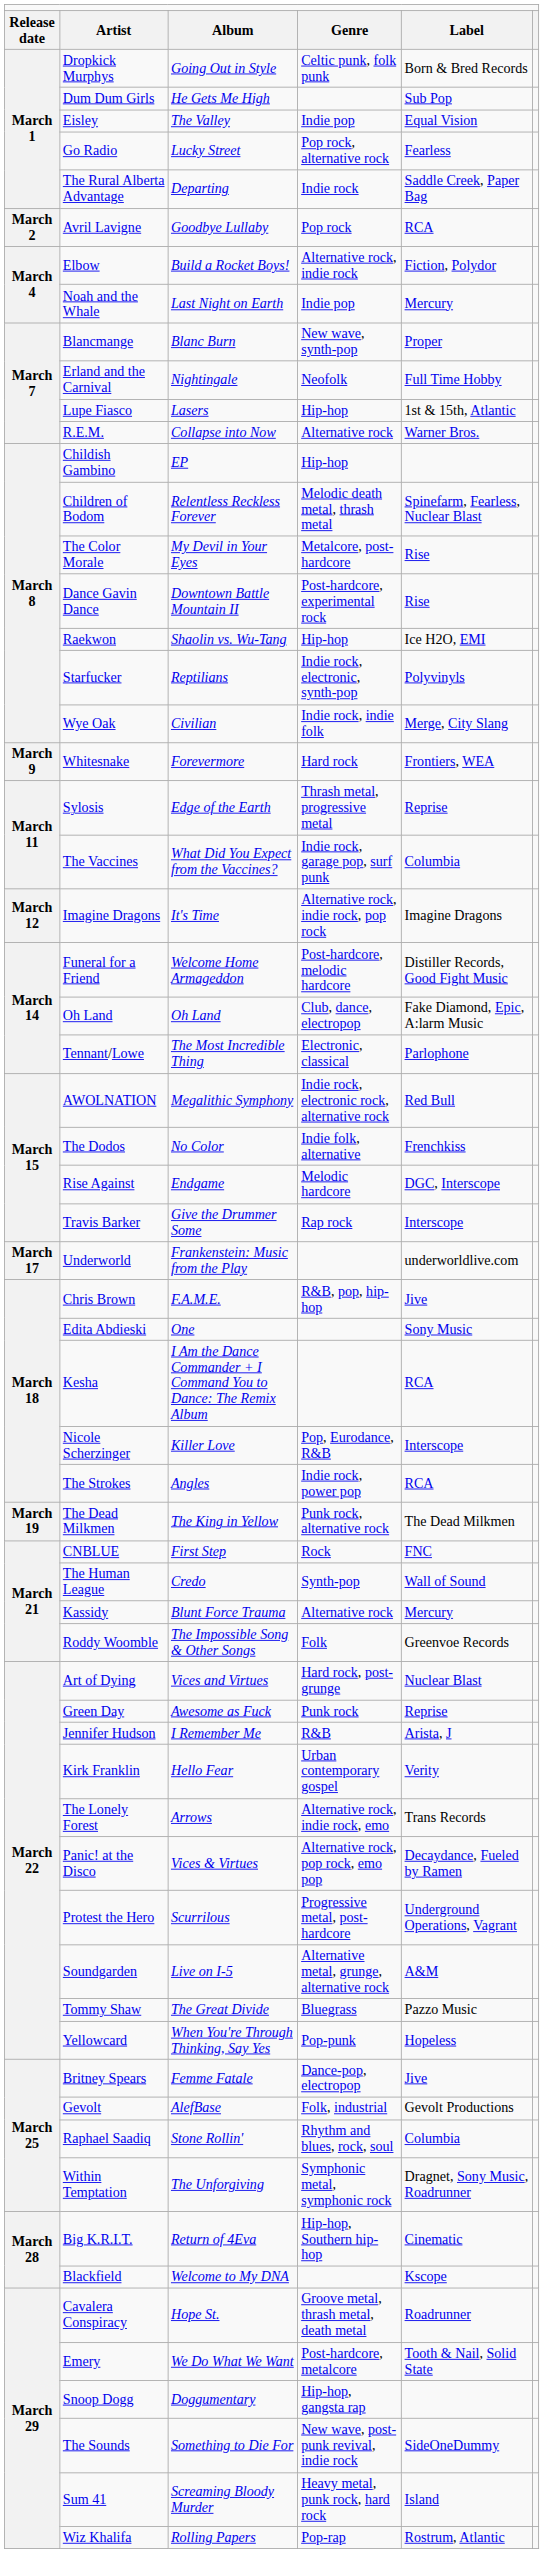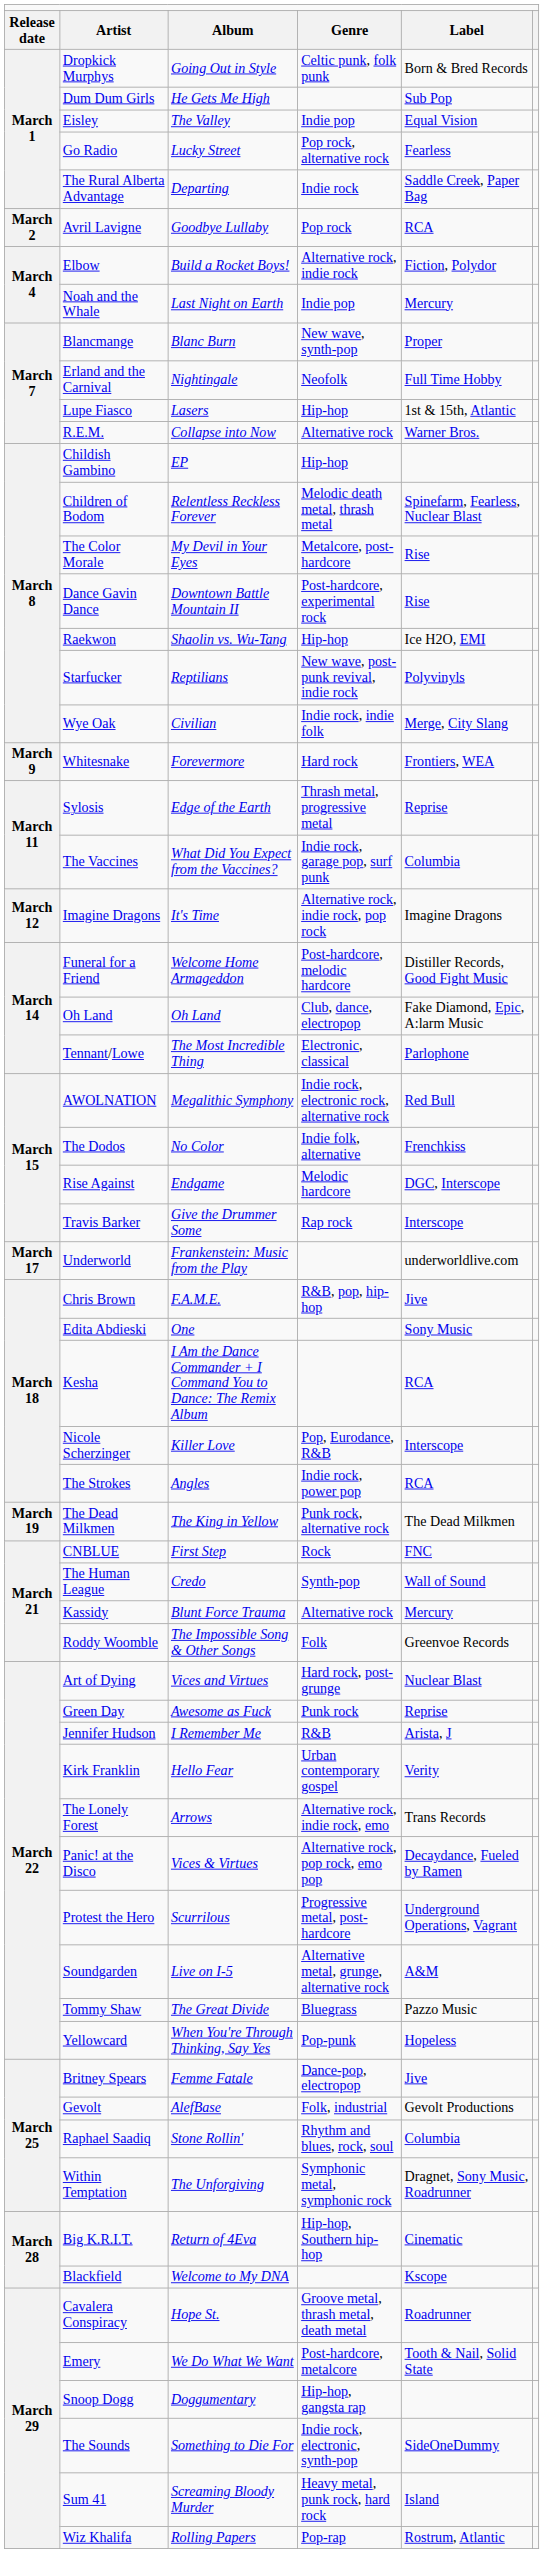 <table class="wikitable plainrowheaders">
 <tr>
 <td colspan="6" style="text-align:center;"></td>
 </tr>
 <tr>
 <th scope="col">Release date</th>
 <th scope="col">Artist</th>
 <th scope="col">Album</th>
 <th scope="col">Genre</th>
 <th scope="col">Label</th>
 <th scope="col"></th>
 </tr>
 <tr>
 <th scope="row" rowspan="5" style="text-align:center;">March<br>1</th>
 <td><a href='#'>Dropkick Murphys</a></td>
 <td><em><a href='#'>Going Out in Style</a></em></td>
 <td><a href='#'>Celtic punk</a>, <a href='#'>folk punk</a></td>
 <td>Born & Bred Records</td>
 <td></td>
 </tr>
 <tr>
 <td><a href='#'>Dum Dum Girls</a></td>
 <td><em><a href='#'>He Gets Me High</a></em></td>
 <td></td>
 <td><a href='#'>Sub Pop</a></td>
 <td></td>
 </tr>
 <tr>
 <td><a href='#'>Eisley</a></td>
 <td><em><a href='#'>The Valley</a></em></td>
 <td><a href='#'>Indie pop</a></td>
 <td><a href='#'>Equal Vision</a></td>
 <td></td>
 </tr>
 <tr>
 <td><a href='#'>Go Radio</a></td>
 <td><em><a href='#'>Lucky Street</a></em></td>
 <td><a href='#'>Pop rock</a>, <a href='#'>alternative rock</a></td>
 <td><a href='#'>Fearless</a></td>
 <td></td>
 </tr>
 <tr>
 <td><a href='#'>The Rural Alberta Advantage</a></td>
 <td><em><a href='#'>Departing</a></em></td>
 <td><a href='#'>Indie rock</a></td>
 <td><a href='#'>Saddle Creek</a>, <a href='#'>Paper Bag</a></td>
 <td></td>
 </tr>
 <tr>
 <th scope="row" style="text-align:center;">March<br>2</th>
 <td><a href='#'>Avril Lavigne</a></td>
 <td><em><a href='#'>Goodbye Lullaby</a></em></td>
 <td><a href='#'>Pop rock</a></td>
 <td><a href='#'>RCA</a></td>
 <td></td>
 </tr>
 <tr>
 <th scope="row" rowspan="2" style="text-align:center;">March<br>4</th>
 <td><a href='#'>Elbow</a></td>
 <td><em><a href='#'>Build a Rocket Boys!</a></em></td>
 <td><a href='#'>Alternative rock</a>, <a href='#'>indie rock</a></td>
 <td><a href='#'>Fiction</a>, <a href='#'>Polydor</a></td>
 <td></td>
 </tr>
 <tr>
 <td><a href='#'>Noah and the Whale</a></td>
 <td><em><a href='#'>Last Night on Earth</a></em></td>
 <td><a href='#'>Indie pop</a></td>
 <td><a href='#'>Mercury</a></td>
 <td></td>
 </tr>
 <tr>
 <th scope="row" rowspan="4" style="text-align:center;">March<br>7</th>
 <td><a href='#'>Blancmange</a></td>
 <td><em><a href='#'>Blanc Burn</a></em></td>
 <td><a href='#'>New wave</a>, <a href='#'>synth-pop</a></td>
 <td><a href='#'>Proper</a></td>
 <td></td>
 </tr>
 <tr>
 <td><a href='#'>Erland and the Carnival</a></td>
 <td><em><a href='#'>Nightingale</a></em></td>
 <td><a href='#'>Neofolk</a></td>
 <td><a href='#'>Full Time Hobby</a></td>
 <td></td>
 </tr>
 <tr>
 <td><a href='#'>Lupe Fiasco</a></td>
 <td><em><a href='#'>Lasers</a></em></td>
 <td><a href='#'>Hip-hop</a></td>
 <td>1st & 15th, <a href='#'>Atlantic</a></td>
 <td></td>
 </tr>
 <tr>
 <td><a href='#'>R.E.M.</a></td>
 <td><em><a href='#'>Collapse into Now</a></em></td>
 <td><a href='#'>Alternative rock</a></td>
 <td><a href='#'>Warner Bros.</a></td>
 <td></td>
 </tr>
 <tr>
 <th scope="row" rowspan="7" style="text-align:center;">March<br>8</th>
 <td><a href='#'>Childish Gambino</a></td>
 <td><em><a href='#'>EP</a></em></td>
 <td><a href='#'>Hip-hop</a></td>
 <td></td>
 <td></td>
 </tr>
 <tr>
 <td><a href='#'>Children of Bodom</a></td>
 <td><em><a href='#'>Relentless Reckless Forever</a></em></td>
 <td><a href='#'>Melodic death metal</a>, <a href='#'>thrash metal</a></td>
 <td><a href='#'>Spinefarm</a>, <a href='#'>Fearless</a>, <a href='#'>Nuclear Blast</a></td>
 <td></td>
 </tr>
 <tr>
 <td><a href='#'>The Color Morale</a></td>
 <td><em><a href='#'>My Devil in Your Eyes</a></em></td>
 <td><a href='#'>Metalcore</a>, <a href='#'>post-hardcore</a></td>
 <td><a href='#'>Rise</a></td>
 <td></td>
 </tr>
 <tr>
 <td><a href='#'>Dance Gavin Dance</a></td>
 <td><em><a href='#'>Downtown Battle Mountain II</a></em></td>
 <td><a href='#'>Post-hardcore</a>, <a href='#'>experimental rock</a></td>
 <td><a href='#'>Rise</a></td>
 <td></td>
 </tr>
 <tr>
 <td><a href='#'>Raekwon</a></td>
 <td><em><a href='#'>Shaolin vs. Wu-Tang</a></em></td>
 <td><a href='#'>Hip-hop</a></td>
 <td>Ice H2O, <a href='#'>EMI</a></td>
 <td></td>
 </tr>
 <tr>
 <td><a href='#'>Starfucker</a></td>
 <td><em><a href='#'>Reptilians</a></em></td>
-<td><a href='#'>Indie rock</a>, <a href='#'>electronic</a>, <a href='#'>synth-pop</a></td>
+<td><a href='#'>New wave</a>, <a href='#'>post-punk revival</a>, <a href='#'>indie rock</a></td>
 <td><a href='#'>Polyvinyls</a></td>
 <td></td>
 </tr>
 <tr>
 <td><a href='#'>Wye Oak</a></td>
 <td><em><a href='#'>Civilian</a></em></td>
 <td><a href='#'>Indie rock</a>, <a href='#'>indie folk</a></td>
 <td><a href='#'>Merge</a>, <a href='#'>City Slang</a></td>
 <td></td>
 </tr>
 <tr>
 <th scope="row" style="text-align:center;">March<br>9</th>
 <td><a href='#'>Whitesnake</a></td>
 <td><em><a href='#'>Forevermore</a></em></td>
 <td><a href='#'>Hard rock</a></td>
 <td><a href='#'>Frontiers</a>, <a href='#'>WEA</a></td>
 <td></td>
 </tr>
 <tr>
 <th scope="row" rowspan="2" style="text-align:center;">March<br>11</th>
 <td><a href='#'>Sylosis</a></td>
 <td><em><a href='#'>Edge of the Earth</a></em></td>
 <td><a href='#'>Thrash metal</a>, <a href='#'>progressive metal</a></td>
 <td><a href='#'>Reprise</a></td>
 <td></td>
 </tr>
 <tr>
 <td><a href='#'>The Vaccines</a></td>
 <td><em><a href='#'>What Did You Expect from the Vaccines?</a></em></td>
 <td><a href='#'>Indie rock</a>, <a href='#'>garage pop</a>, <a href='#'>surf punk</a></td>
 <td><a href='#'>Columbia</a></td>
 <td></td>
 </tr>
 <tr>
 <th scope="row" style="text-align:center;">March<br>12</th>
 <td><a href='#'>Imagine Dragons</a></td>
 <td><em><a href='#'>It's Time</a></em></td>
 <td><a href='#'>Alternative rock</a>, <a href='#'>indie rock</a>, <a href='#'>pop rock</a></td>
 <td>Imagine Dragons</td>
 <td></td>
 </tr>
 <tr>
 <th scope="row" rowspan="3" style="text-align:center;">March<br>14</th>
 <td><a href='#'>Funeral for a Friend</a></td>
 <td><em><a href='#'>Welcome Home Armageddon</a></em></td>
 <td><a href='#'>Post-hardcore</a>, <a href='#'>melodic hardcore</a></td>
 <td>Distiller Records, <a href='#'>Good Fight Music</a></td>
 <td></td>
 </tr>
 <tr>
 <td><a href='#'>Oh Land</a></td>
 <td><em><a href='#'>Oh Land</a></em></td>
 <td><a href='#'>Club</a>, <a href='#'>dance</a>, <a href='#'>electropop</a></td>
 <td>Fake Diamond, <a href='#'>Epic</a>, A:larm Music</td>
 <td></td>
 </tr>
 <tr>
 <td><a href='#'>Tennant</a>/<a href='#'>Lowe</a></td>
 <td><em><a href='#'>The Most Incredible Thing</a></em></td>
 <td><a href='#'>Electronic</a>, <a href='#'>classical</a></td>
 <td><a href='#'>Parlophone</a></td>
 <td></td>
 </tr>
 <tr>
 <th scope="row" rowspan="4" style="text-align:center;">March<br>15</th>
 <td><a href='#'>AWOLNATION</a></td>
 <td><em><a href='#'>Megalithic Symphony</a></em></td>
 <td><a href='#'>Indie rock</a>, <a href='#'>electronic rock</a>, <a href='#'>alternative rock</a></td>
 <td><a href='#'>Red Bull</a></td>
 <td></td>
 </tr>
 <tr>
 <td><a href='#'>The Dodos</a></td>
 <td><em><a href='#'>No Color</a></em></td>
 <td><a href='#'>Indie folk</a>, <a href='#'>alternative</a></td>
 <td><a href='#'>Frenchkiss</a></td>
 <td></td>
 </tr>
 <tr>
 <td><a href='#'>Rise Against</a></td>
 <td><em><a href='#'>Endgame</a></em></td>
 <td><a href='#'>Melodic hardcore</a></td>
 <td><a href='#'>DGC</a>, <a href='#'>Interscope</a></td>
 <td></td>
 </tr>
 <tr>
 <td><a href='#'>Travis Barker</a></td>
 <td><em><a href='#'>Give the Drummer Some</a></em></td>
 <td><a href='#'>Rap rock</a></td>
 <td><a href='#'>Interscope</a></td>
 <td></td>
 </tr>
 <tr>
 <th scope="row" style="text-align:center;">March<br>17</th>
 <td><a href='#'>Underworld</a></td>
 <td><em><a href='#'>Frankenstein: Music from the Play</a></em></td>
 <td></td>
 <td>underworldlive.com</td>
 <td></td>
 </tr>
 <tr>
 <th scope="row" rowspan="5" style="text-align:center;">March<br>18</th>
 <td><a href='#'>Chris Brown</a></td>
 <td><em><a href='#'>F.A.M.E.</a></em></td>
 <td><a href='#'>R&B</a>, <a href='#'>pop</a>, <a href='#'>hip-hop</a></td>
 <td><a href='#'>Jive</a></td>
 <td></td>
 </tr>
 <tr>
 <td><a href='#'>Edita Abdieski</a></td>
 <td><em><a href='#'>One</a></em></td>
 <td></td>
 <td><a href='#'>Sony Music</a></td>
 <td></td>
 </tr>
 <tr>
 <td><a href='#'>Kesha</a></td>
 <td><em><a href='#'>I Am the Dance Commander + I Command You to Dance: The Remix Album</a></em></td>
 <td></td>
 <td><a href='#'>RCA</a></td>
 <td></td>
 </tr>
 <tr>
 <td><a href='#'>Nicole Scherzinger</a></td>
 <td><em><a href='#'>Killer Love</a></em></td>
 <td><a href='#'>Pop</a>, <a href='#'>Eurodance</a>, <a href='#'>R&B</a></td>
 <td><a href='#'>Interscope</a></td>
 <td></td>
 </tr>
 <tr>
 <td><a href='#'>The Strokes</a></td>
 <td><em><a href='#'>Angles</a></em></td>
 <td><a href='#'>Indie rock</a>, <a href='#'>power pop</a></td>
 <td><a href='#'>RCA</a></td>
 <td></td>
 </tr>
 <tr>
 <th scope="row" style="text-align:center;">March<br>19</th>
 <td><a href='#'>The Dead Milkmen</a></td>
 <td><em><a href='#'>The King in Yellow</a></em></td>
 <td><a href='#'>Punk rock</a>, <a href='#'>alternative rock</a></td>
 <td>The Dead Milkmen</td>
 <td></td>
 </tr>
 <tr>
 <th scope="row" rowspan="4" style="text-align:center;">March<br>21</th>
 <td><a href='#'>CNBLUE</a></td>
 <td><em><a href='#'>First Step</a></em></td>
 <td><a href='#'>Rock</a></td>
 <td><a href='#'>FNC</a></td>
 <td></td>
 </tr>
 <tr>
 <td><a href='#'>The Human League</a></td>
 <td><em><a href='#'>Credo</a></em></td>
 <td><a href='#'>Synth-pop</a></td>
 <td><a href='#'>Wall of Sound</a></td>
 <td></td>
 </tr>
 <tr>
 <td><a href='#'>Kassidy</a></td>
 <td><em><a href='#'>Blunt Force Trauma</a></em></td>
 <td><a href='#'>Alternative rock</a></td>
 <td><a href='#'>Mercury</a></td>
 <td></td>
 </tr>
 <tr>
 <td><a href='#'>Roddy Woomble</a></td>
 <td><em><a href='#'>The Impossible Song & Other Songs</a></em></td>
 <td><a href='#'>Folk</a></td>
 <td>Greenvoe Records</td>
 <td></td>
 </tr>
 <tr>
 <th scope="row" rowspan="10" style="text-align:center;">March<br>22</th>
 <td><a href='#'>Art of Dying</a></td>
 <td><em><a href='#'>Vices and Virtues</a></em></td>
 <td><a href='#'>Hard rock</a>, <a href='#'>post-grunge</a></td>
 <td><a href='#'>Nuclear Blast</a></td>
 <td></td>
 </tr>
 <tr>
 <td><a href='#'>Green Day</a></td>
 <td><em><a href='#'>Awesome as Fuck</a></em></td>
 <td><a href='#'>Punk rock</a></td>
 <td><a href='#'>Reprise</a></td>
 <td></td>
 </tr>
 <tr>
 <td><a href='#'>Jennifer Hudson</a></td>
 <td><em><a href='#'>I Remember Me</a></em></td>
 <td><a href='#'>R&B</a></td>
 <td><a href='#'>Arista</a>, <a href='#'>J</a></td>
 <td></td>
 </tr>
 <tr>
 <td><a href='#'>Kirk Franklin</a></td>
 <td><em><a href='#'>Hello Fear</a></em></td>
 <td><a href='#'>Urban contemporary gospel</a></td>
 <td><a href='#'>Verity</a></td>
 <td></td>
 </tr>
 <tr>
 <td><a href='#'>The Lonely Forest</a></td>
 <td><em><a href='#'>Arrows</a></em></td>
 <td><a href='#'>Alternative rock</a>, <a href='#'>indie rock</a>, <a href='#'>emo</a></td>
 <td>Trans Records</td>
 <td></td>
 </tr>
 <tr>
 <td><a href='#'>Panic! at the Disco</a></td>
 <td><em><a href='#'>Vices & Virtues</a></em></td>
 <td><a href='#'>Alternative rock</a>, <a href='#'>pop rock</a>, <a href='#'>emo pop</a></td>
 <td><a href='#'>Decaydance</a>, <a href='#'>Fueled by Ramen</a></td>
 <td></td>
 </tr>
 <tr>
 <td><a href='#'>Protest the Hero</a></td>
 <td><em><a href='#'>Scurrilous</a></em></td>
 <td><a href='#'>Progressive metal</a>, <a href='#'>post-hardcore</a></td>
 <td><a href='#'>Underground Operations</a>, <a href='#'>Vagrant</a></td>
 <td></td>
 </tr>
 <tr>
 <td><a href='#'>Soundgarden</a></td>
 <td><em><a href='#'>Live on I-5</a></em></td>
 <td><a href='#'>Alternative metal</a>, <a href='#'>grunge</a>, <a href='#'>alternative rock</a></td>
 <td><a href='#'>A&M</a></td>
 <td></td>
 </tr>
 <tr>
 <td><a href='#'>Tommy Shaw</a></td>
 <td><em><a href='#'>The Great Divide</a></em></td>
 <td><a href='#'>Bluegrass</a></td>
 <td>Pazzo Music</td>
 <td></td>
 </tr>
 <tr>
 <td><a href='#'>Yellowcard</a></td>
 <td><em><a href='#'>When You're Through Thinking, Say Yes</a></em></td>
 <td><a href='#'>Pop-punk</a></td>
 <td><a href='#'>Hopeless</a></td>
 <td></td>
 </tr>
 <tr>
 <th scope="row" rowspan="4" style="text-align:center;">March<br>25</th>
 <td><a href='#'>Britney Spears</a></td>
 <td><em><a href='#'>Femme Fatale</a></em></td>
 <td><a href='#'>Dance-pop</a>, <a href='#'>electropop</a></td>
 <td><a href='#'>Jive</a></td>
 <td></td>
 </tr>
 <tr>
 <td><a href='#'>Gevolt</a></td>
 <td><em><a href='#'>AlefBase</a></em></td>
 <td><a href='#'>Folk</a>, <a href='#'>industrial</a></td>
 <td>Gevolt Productions</td>
 <td></td>
 </tr>
 <tr>
 <td><a href='#'>Raphael Saadiq</a></td>
 <td><em><a href='#'>Stone Rollin'</a></em></td>
 <td><a href='#'>Rhythm and blues</a>, <a href='#'>rock</a>, <a href='#'>soul</a></td>
 <td><a href='#'>Columbia</a></td>
 <td></td>
 </tr>
 <tr>
 <td><a href='#'>Within Temptation</a></td>
 <td><em><a href='#'>The Unforgiving</a></em></td>
 <td><a href='#'>Symphonic metal</a>, <a href='#'>symphonic rock</a></td>
 <td>Dragnet, <a href='#'>Sony Music</a>, <a href='#'>Roadrunner</a></td>
 <td></td>
 </tr>
 <tr>
 <th scope="row" rowspan="2" style="text-align:center;">March<br>28</th>
 <td><a href='#'>Big K.R.I.T.</a></td>
 <td><em><a href='#'>Return of 4Eva</a></em></td>
 <td><a href='#'>Hip-hop</a>, <a href='#'>Southern hip-hop</a></td>
 <td><a href='#'>Cinematic</a></td>
 <td></td>
 </tr>
 <tr>
 <td><a href='#'>Blackfield</a></td>
 <td><em><a href='#'>Welcome to My DNA</a></em></td>
 <td></td>
 <td><a href='#'>Kscope</a></td>
 <td></td>
 </tr>
 <tr>
 <th scope="row" rowspan="6" style="text-align:center;">March<br>29</th>
 <td><a href='#'>Cavalera Conspiracy</a></td>
 <td><em><a href='#'>Hope St.</a></em></td>
 <td><a href='#'>Groove metal</a>, <a href='#'>thrash metal</a>, <a href='#'>death metal</a></td>
 <td><a href='#'>Roadrunner</a></td>
 <td></td>
 </tr>
 <tr>
 <td><a href='#'>Emery</a></td>
 <td><em><a href='#'>We Do What We Want</a></em></td>
 <td><a href='#'>Post-hardcore</a>, <a href='#'>metalcore</a></td>
 <td><a href='#'>Tooth & Nail</a>, <a href='#'>Solid State</a></td>
 <td></td>
 </tr>
 <tr>
 <td><a href='#'>Snoop Dogg</a></td>
 <td><em><a href='#'>Doggumentary</a></em></td>
 <td><a href='#'>Hip-hop</a>, <a href='#'>gangsta rap</a></td>
 <td></td>
 <td></td>
 </tr>
 <tr>
 <td><a href='#'>The Sounds</a></td>
 <td><em><a href='#'>Something to Die For</a></em></td>
-<td><a href='#'>New wave</a>, <a href='#'>post-punk revival</a>, <a href='#'>indie rock</a></td>
+<td><a href='#'>Indie rock</a>, <a href='#'>electronic</a>, <a href='#'>synth-pop</a></td>
 <td><a href='#'>SideOneDummy</a></td>
 <td></td>
 </tr>
 <tr>
 <td><a href='#'>Sum 41</a></td>
 <td><em><a href='#'>Screaming Bloody Murder</a></em></td>
 <td><a href='#'>Heavy metal</a>, <a href='#'>punk rock</a>, <a href='#'>hard rock</a></td>
 <td><a href='#'>Island</a></td>
 <td></td>
 </tr>
 <tr>
 <td><a href='#'>Wiz Khalifa</a></td>
 <td><em><a href='#'>Rolling Papers</a></em></td>
 <td><a href='#'>Pop-rap</a></td>
 <td><a href='#'>Rostrum</a>, <a href='#'>Atlantic</a></td>
 <td></td>
 </tr>
 </table>
